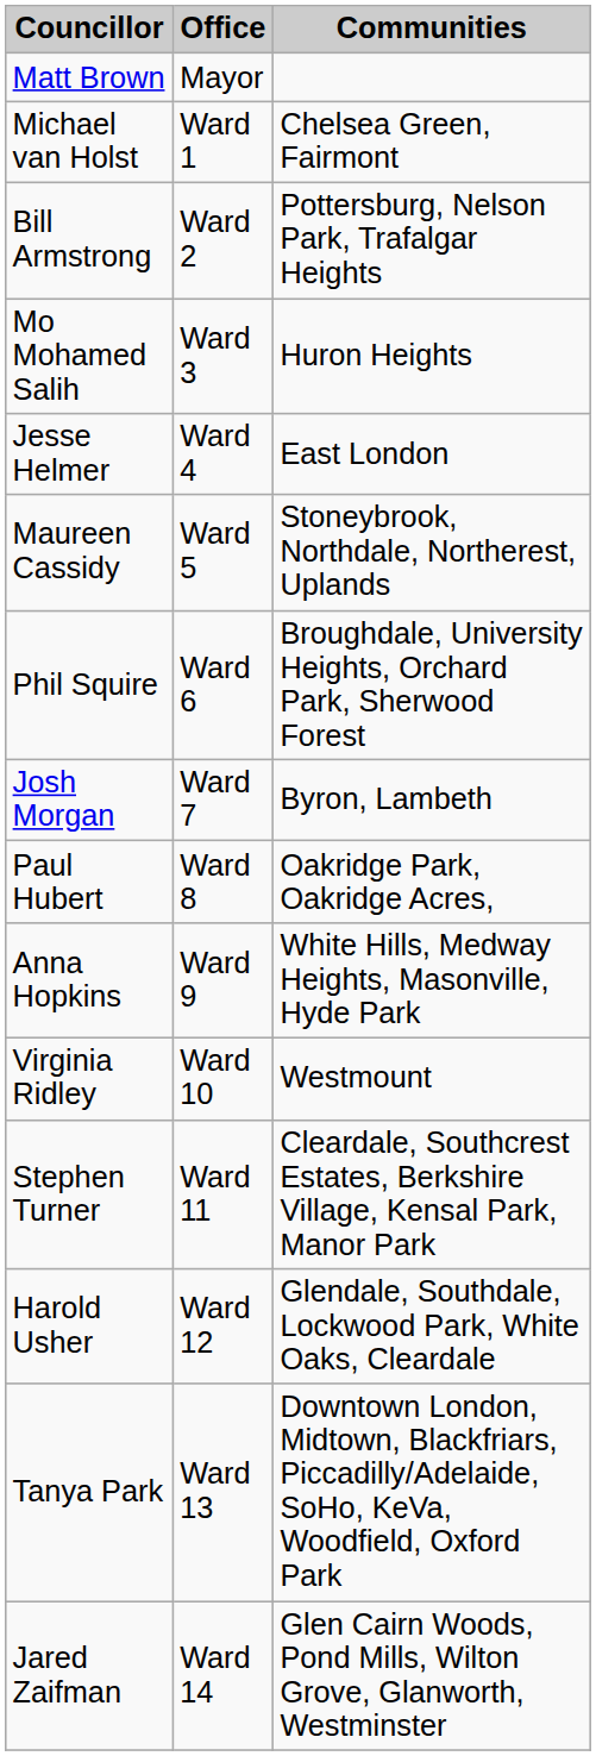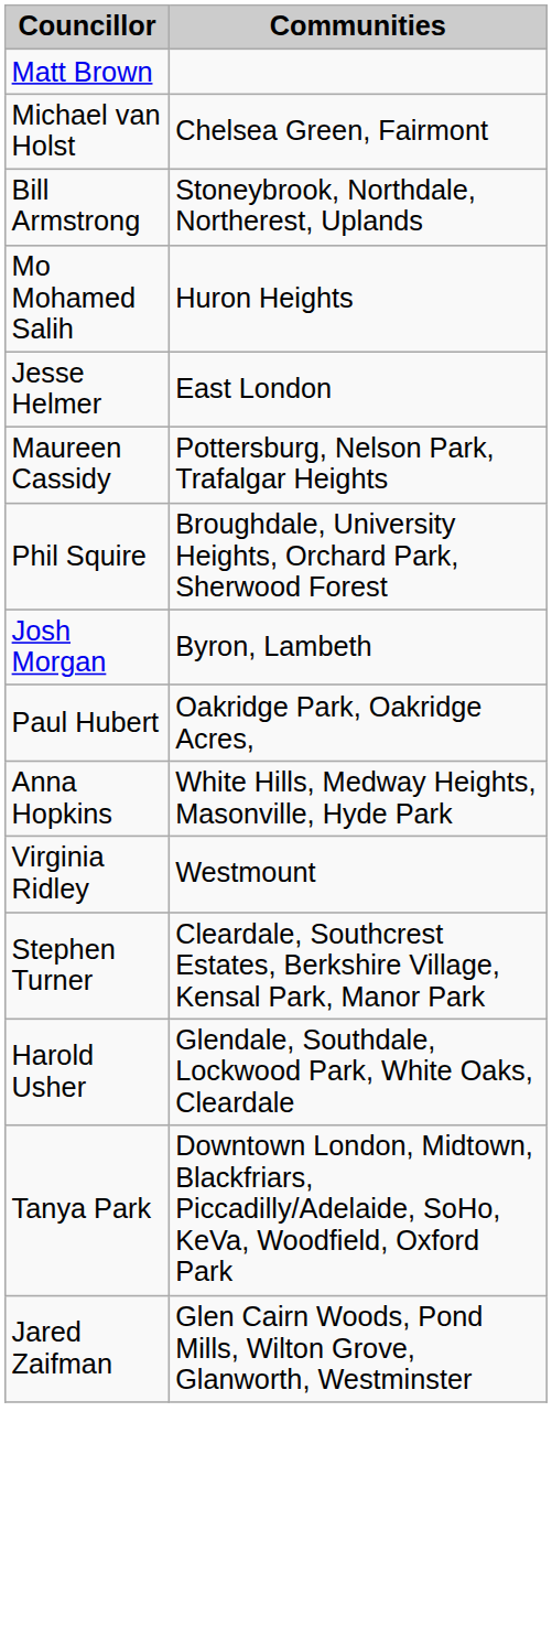 <table class="wikitable" width=50%>
 <tr>
 <th style="background:#cccccc;"><strong>Councillor</strong></th>
-<th style="background:#cccccc;"><strong>Office</strong></th>
 <th style="background:#cccccc;"><strong>Communities</strong></th>
 </tr>
 <tr>
 <td><a href='#'>Matt Brown</a></td>
-<td>Mayor</td>
 <td></td>
 </tr>
 <tr>
 <td>Michael van Holst</td>
-<td>Ward 1</td>
 <td>Chelsea Green, Fairmont</td>
 </tr>
 <tr>
 <td>Bill Armstrong</td>
-<td>Ward 2</td>
-<td>Pottersburg, Nelson Park, Trafalgar Heights</td>
+<td>Stoneybrook, Northdale, Northerest, Uplands</td>
 </tr>
 <tr>
 <td>Mo Mohamed Salih</td>
-<td>Ward 3</td>
 <td>Huron Heights</td>
 </tr>
 <tr>
 <td>Jesse Helmer</td>
-<td>Ward 4</td>
 <td>East London</td>
 </tr>
 <tr>
 <td>Maureen Cassidy</td>
-<td>Ward 5</td>
-<td>Stoneybrook, Northdale, Northerest, Uplands</td>
+<td>Pottersburg, Nelson Park, Trafalgar Heights</td>
 </tr>
 <tr>
 <td>Phil Squire</td>
-<td>Ward 6</td>
 <td>Broughdale, University Heights, Orchard Park, Sherwood Forest</td>
 </tr>
 <tr>
 <td><a href='#'>Josh Morgan</a></td>
-<td>Ward 7</td>
 <td>Byron, Lambeth</td>
 </tr>
 <tr>
 <td>Paul Hubert</td>
-<td>Ward 8</td>
 <td>Oakridge Park, Oakridge Acres,</td>
 </tr>
 <tr>
 <td>Anna Hopkins</td>
-<td>Ward 9</td>
 <td>White Hills, Medway Heights, Masonville, Hyde Park</td>
 </tr>
 <tr>
 <td>Virginia Ridley</td>
-<td>Ward 10</td>
 <td>Westmount</td>
 </tr>
 <tr>
 <td>Stephen Turner</td>
-<td>Ward 11</td>
 <td>Cleardale, Southcrest Estates, Berkshire Village, Kensal Park, Manor Park</td>
 </tr>
 <tr>
 <td>Harold Usher</td>
-<td>Ward 12</td>
 <td>Glendale, Southdale, Lockwood Park, White Oaks, Cleardale</td>
 </tr>
 <tr>
 <td>Tanya Park</td>
-<td>Ward 13</td>
 <td>Downtown London, Midtown, Blackfriars, Piccadilly/Adelaide, SoHo, KeVa, Woodfield, Oxford Park</td>
 </tr>
 <tr>
 <td>Jared Zaifman</td>
-<td>Ward 14</td>
 <td>Glen Cairn Woods, Pond Mills, Wilton Grove, Glanworth, Westminster</td>
 </tr>
 </table>
